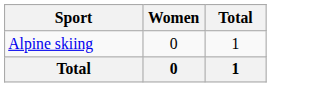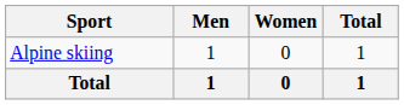 <table class="wikitable" style="text-align:center; font-size: 90%">
 <tr>
 <th width=120>Sport</th>
+<th width=50>Men</th>
 <th width=50>Women</th>
 <th width=50>Total</th>
 </tr>
 <tr>
 <td align=left> <a href='#'>Alpine skiing</a></td>
+<td>1</td>
 <td>0</td>
 <td>1</td>
 </tr>
 <tr>
 <th>Total</th>
+<th>1</th>
 <th>0</th>
 <th>1</th>
 </tr>
 </table>
